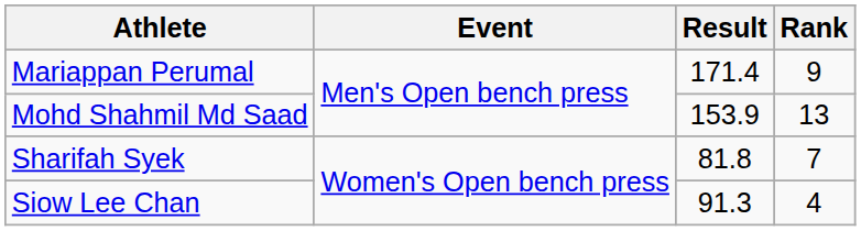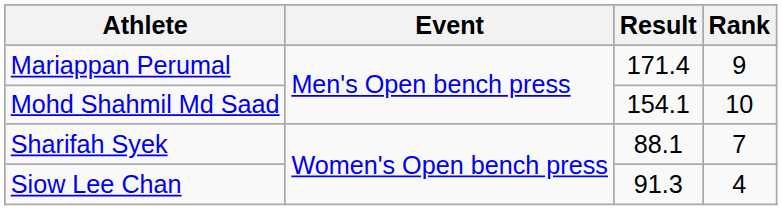 <table class="wikitable" style="font-size:90%">
 <tr>
 <th>Athlete</th>
 <th>Event</th>
 <th>Result</th>
 <th>Rank</th>
 </tr>
 <tr align=center>
 <td align=left><a href='#'>Mariappan Perumal</a></td>
 <td align=left rowspan=2><a href='#'>Men's Open bench press</a></td>
 <td>171.4</td>
 <td>9</td>
 </tr>
 <tr align=center>
 <td align=left><a href='#'>Mohd Shahmil Md Saad</a></td>
-<td>153.9</td>
-<td>13</td>
+<td>154.1</td>
+<td>10</td>
 </tr>
 <tr align=center>
 <td align=left><a href='#'>Sharifah Syek</a></td>
 <td align=left rowspan=2><a href='#'>Women's Open bench press</a></td>
-<td>81.8</td>
+<td>88.1</td>
 <td>7</td>
 </tr>
 <tr align=center>
 <td align=left><a href='#'>Siow Lee Chan</a></td>
 <td>91.3</td>
 <td>4</td>
 </tr>
 </table>
